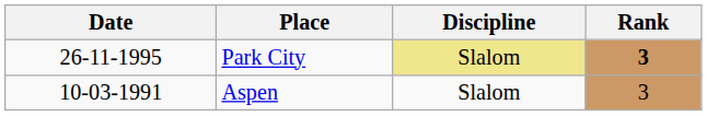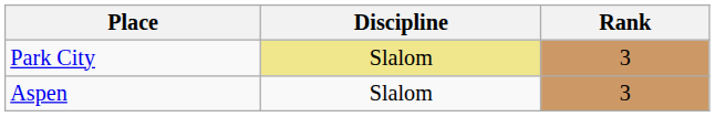 <table class="wikitable" width=40% style="font-size:100%; text-align:center;">
 <tr>
-<th>Date</th>
 <th>Place</th>
 <th>Discipline</th>
 <th>Rank</th>
 </tr>
 <tr>
-<td>26-11-1995</td>
 <td align=left> <a href='#'>Park City</a></td>
 <td style="background: khaki;">Slalom</td>
-<td bgcolor=cc9966><strong>3</strong></td>
+<td bgcolor=cc9966>3</td>
 </tr>
 <tr>
-<td>10-03-1991</td>
 <td align=left> <a href='#'>Aspen</a></td>
 <td>Slalom</td>
 <td bgcolor=cc9966>3</td>
 </tr>
 </table>
